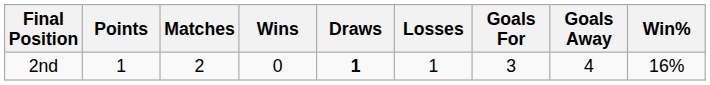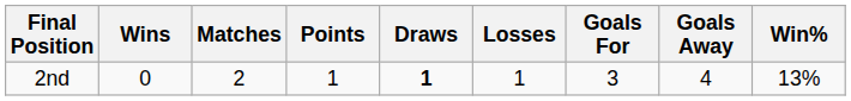 <table class="wikitable" style="font-size: 95%; text-align: center;">
 <tr>
 <th width=60>Final Position</th>
+<th width=60>Wins</th>
+<th width=60>Matches</th>
 <th width=60>Points</th>
-<th width=60>Matches</th>
-<th width=60>Wins</th>
 <th width=60>Draws</th>
 <th width=60>Losses</th>
 <th width=60>Goals For</th>
 <th width=60>Goals Away</th>
 <th width=60>Win%</th>
 </tr>
 <tr>
 <td>2nd</td>
+<td>0</td>
+<td>2</td>
 <td>1</td>
-<td>2</td>
-<td>0</td>
 <td><strong>1</strong></td>
 <td>1</td>
 <td>3</td>
 <td>4</td>
-<td>16%</td>
+<td>13%</td>
 </tr>
 </table>
